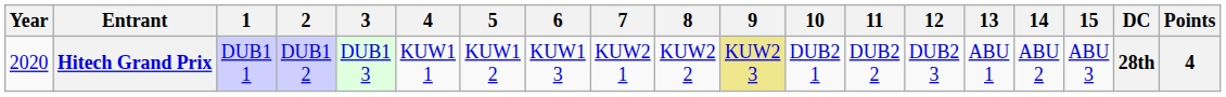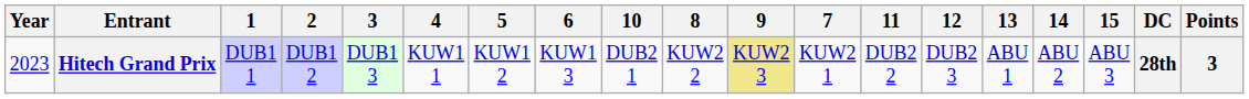 <table class="wikitable" style="text-align:center; font-size:85%;">
 <tr>
 <th>Year</th>
 <th>Entrant</th>
 <th>1</th>
 <th>2</th>
 <th>3</th>
 <th>4</th>
 <th>5</th>
 <th>6</th>
-<th>7</th>
+<th>10</th>
 <th>8</th>
 <th>9</th>
-<th>10</th>
+<th>7</th>
 <th>11</th>
 <th>12</th>
 <th>13</th>
 <th>14</th>
 <th>15</th>
 <th>DC</th>
 <th>Points</th>
 </tr>
 <tr>
-<td><a href='#'>2020</a></td>
+<td><a href='#'>2023</a></td>
 <th nowrap><a href='#'>Hitech Grand Prix</a></th>
 <td style="background:#CFCFFF;"><a href='#'>DUB1<br>1</a><br></td>
 <td style="background:#CFCFFF;"><a href='#'>DUB1<br>2</a><br></td>
 <td style="background:#DFFFDF;"><a href='#'>DUB1<br>3</a><br></td>
 <td><a href='#'>KUW1<br>1</a></td>
 <td><a href='#'>KUW1<br>2</a></td>
 <td><a href='#'>KUW1<br>3</a></td>
-<td><a href='#'>KUW2<br>1</a></td>
+<td><a href='#'>DUB2<br>1</a></td>
 <td><a href='#'>KUW2<br>2</a></td>
 <td style="background: khaki;"><a href='#'>KUW2<br>3</a></td>
-<td><a href='#'>DUB2<br>1</a></td>
+<td><a href='#'>KUW2<br>1</a></td>
 <td><a href='#'>DUB2<br>2</a></td>
 <td><a href='#'>DUB2<br>3</a></td>
 <td><a href='#'>ABU<br>1</a></td>
 <td><a href='#'>ABU<br>2</a></td>
 <td><a href='#'>ABU<br>3</a></td>
 <th>28th</th>
-<th>4</th>
+<th>3</th>
 </tr>
 </table>
